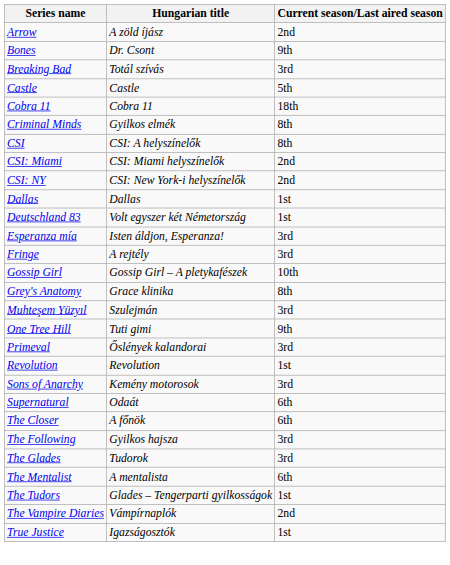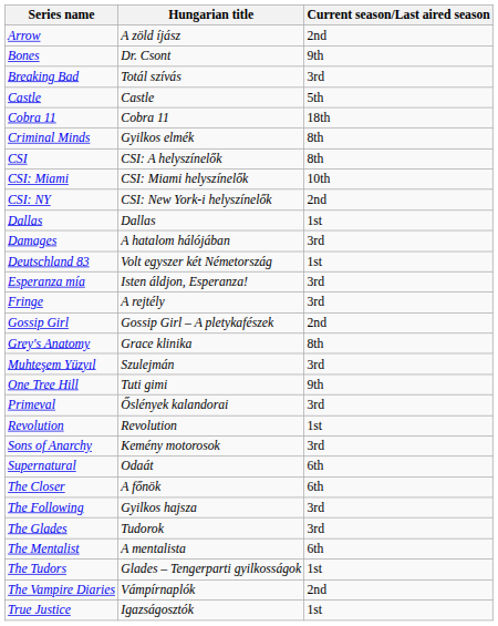 <table class="wikitable">
 <tr>
 <th>Series name</th>
 <th>Hungarian title</th>
 <th>Current season/Last aired season</th>
 </tr>
 <tr>
 <td><em><a href='#'>Arrow</a></em></td>
 <td><em>A zöld íjász</em></td>
 <td>2nd</td>
 </tr>
 <tr>
 <td><em><a href='#'>Bones</a></em></td>
 <td><em>Dr. Csont</em></td>
 <td>9th</td>
 </tr>
 <tr>
 <td><em><a href='#'>Breaking Bad</a></em></td>
 <td><em>Totál szívás</em></td>
 <td>3rd</td>
 </tr>
 <tr>
 <td><em><a href='#'>Castle</a></em></td>
 <td><em>Castle</em></td>
 <td>5th</td>
 </tr>
 <tr>
 <td><em><a href='#'>Cobra 11</a></em></td>
 <td><em>Cobra 11</em></td>
 <td>18th</td>
 </tr>
 <tr>
 <td><em><a href='#'>Criminal Minds</a></em></td>
 <td><em>Gyilkos elmék</em></td>
 <td>8th</td>
 </tr>
 <tr>
 <td><em><a href='#'>CSI</a></em></td>
 <td><em>CSI: A helyszínelők</em></td>
 <td>8th</td>
 </tr>
 <tr>
 <td><em><a href='#'>CSI: Miami</a></em></td>
 <td><em>CSI: Miami helyszínelők</em></td>
-<td>2nd</td>
+<td>10th</td>
 </tr>
 <tr>
 <td><em><a href='#'>CSI: NY</a></em></td>
 <td><em>CSI: New York-i helyszínelők</em></td>
 <td>2nd</td>
 </tr>
 <tr>
 <td><em><a href='#'>Dallas</a></em></td>
 <td><em>Dallas</em></td>
 <td>1st</td>
+</tr>
+<tr>
+<td><em><a href='#'>Damages</a></em></td>
+<td><em>A hatalom hálójában</em></td>
+<td>3rd</td>
 </tr>
 <tr>
 <td><em><a href='#'>Deutschland 83</a></em></td>
 <td><em>Volt egyszer két Németország</em></td>
 <td>1st</td>
 </tr>
 <tr>
 <td><em><a href='#'>Esperanza mía</a></em></td>
 <td><em>Isten áldjon, Esperanza!</em></td>
 <td>3rd</td>
 </tr>
 <tr>
 <td><em><a href='#'>Fringe</a></em></td>
 <td><em>A rejtély</em></td>
 <td>3rd</td>
 </tr>
 <tr>
 <td><em><a href='#'>Gossip Girl</a></em></td>
 <td><em>Gossip Girl – A pletykafészek</em></td>
-<td>10th</td>
+<td>2nd</td>
 </tr>
 <tr>
 <td><em><a href='#'>Grey's Anatomy</a></em></td>
 <td><em>Grace klinika</em></td>
 <td>8th</td>
 </tr>
 <tr>
 <td><em><a href='#'>Muhteşem Yüzyıl</a></em></td>
 <td><em>Szulejmán</em></td>
 <td>3rd</td>
 </tr>
 <tr>
 <td><em><a href='#'>One Tree Hill</a></em></td>
 <td><em>Tuti gimi</em></td>
 <td>9th</td>
 </tr>
 <tr>
 <td><em><a href='#'>Primeval</a></em></td>
 <td><em>Őslények kalandorai</em></td>
 <td>3rd</td>
 </tr>
 <tr>
 <td><em><a href='#'>Revolution</a></em></td>
 <td><em>Revolution</em></td>
 <td>1st</td>
 </tr>
 <tr>
 <td><em><a href='#'>Sons of Anarchy</a></em></td>
 <td><em>Kemény motorosok</em></td>
 <td>3rd</td>
 </tr>
 <tr>
 <td><em><a href='#'>Supernatural</a></em></td>
 <td><em>Odaát</em></td>
 <td>6th</td>
 </tr>
 <tr>
 <td><em><a href='#'>The Closer</a></em></td>
 <td><em>A főnök</em></td>
 <td>6th</td>
 </tr>
 <tr>
 <td><em><a href='#'>The Following</a></em></td>
 <td><em>Gyilkos hajsza</em></td>
 <td>3rd</td>
 </tr>
 <tr>
 <td><em><a href='#'>The Glades</a></em></td>
 <td><em>Tudorok</em></td>
 <td>3rd</td>
 </tr>
 <tr>
 <td><em><a href='#'>The Mentalist</a></em></td>
 <td><em>A mentalista</em></td>
 <td>6th</td>
 </tr>
 <tr>
 <td><em><a href='#'>The Tudors</a></em></td>
 <td><em>Glades – Tengerparti gyilkosságok</em></td>
 <td>1st</td>
 </tr>
 <tr>
 <td><em><a href='#'>The Vampire Diaries</a></em></td>
 <td><em>Vámpírnaplók</em></td>
 <td>2nd</td>
 </tr>
 <tr>
 <td><em><a href='#'>True Justice</a></em></td>
 <td><em>Igazságosztók</em></td>
 <td>1st</td>
 </tr>
 </table>
